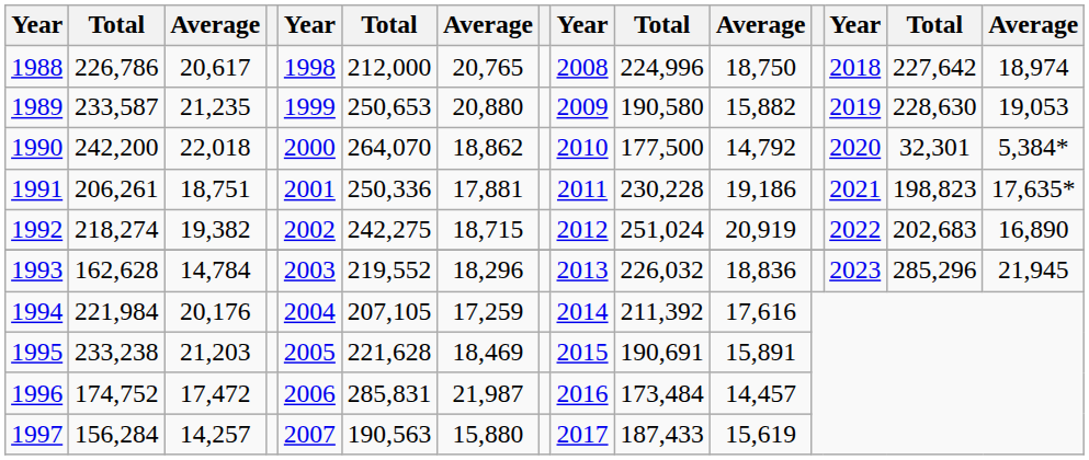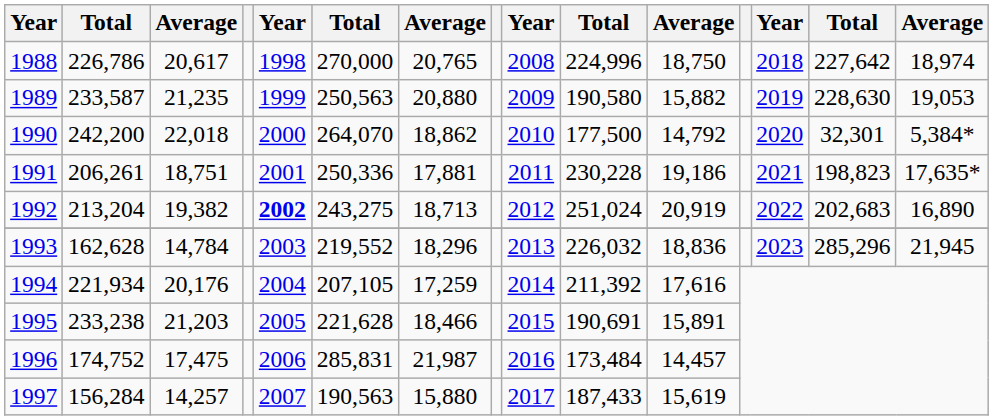 <table class="wikitable" style="text-align: center; font-size:100%">
 <tr>
 <th>Year</th>
 <th>Total</th>
 <th>Average</th>
 <th></th>
 <th>Year</th>
 <th>Total</th>
 <th>Average</th>
 <th></th>
 <th>Year</th>
 <th>Total</th>
 <th>Average</th>
 <th></th>
 <th>Year</th>
 <th>Total</th>
 <th>Average</th>
 </tr>
 <tr>
 <td><a href='#'>1988</a></td>
 <td>226,786</td>
 <td>20,617</td>
 <td></td>
 <td><a href='#'>1998</a></td>
-<td>212,000</td>
+<td>270,000</td>
 <td>20,765</td>
 <td></td>
 <td><a href='#'>2008</a></td>
 <td>224,996</td>
 <td>18,750</td>
 <td></td>
 <td><a href='#'>2018</a></td>
 <td>227,642</td>
 <td>18,974</td>
 </tr>
 <tr>
 <td><a href='#'>1989</a></td>
 <td>233,587</td>
 <td>21,235</td>
 <td></td>
 <td><a href='#'>1999</a></td>
-<td>250,653</td>
+<td>250,563</td>
 <td>20,880</td>
 <td></td>
 <td><a href='#'>2009</a></td>
 <td>190,580</td>
 <td>15,882</td>
 <td></td>
 <td><a href='#'>2019</a></td>
 <td>228,630</td>
 <td>19,053</td>
 </tr>
 <tr>
 <td><a href='#'>1990</a></td>
 <td>242,200</td>
 <td>22,018</td>
 <td></td>
 <td><a href='#'>2000</a></td>
 <td>264,070</td>
 <td>18,862</td>
 <td></td>
 <td><a href='#'>2010</a></td>
 <td>177,500</td>
 <td>14,792</td>
 <td></td>
 <td><a href='#'>2020</a></td>
 <td>32,301</td>
 <td>5,384*</td>
 </tr>
 <tr>
 <td><a href='#'>1991</a></td>
 <td>206,261</td>
 <td>18,751</td>
 <td></td>
 <td><a href='#'>2001</a></td>
 <td>250,336</td>
 <td>17,881</td>
 <td></td>
 <td><a href='#'>2011</a></td>
 <td>230,228</td>
 <td>19,186</td>
 <td></td>
 <td><a href='#'>2021</a></td>
 <td>198,823</td>
 <td>17,635*</td>
 </tr>
 <tr>
 <td><a href='#'>1992</a></td>
-<td>218,274</td>
+<td>213,204</td>
 <td>19,382</td>
 <td></td>
-<td><a href='#'>2002</a></td>
-<td>242,275</td>
-<td>18,715</td>
+<td><strong><a href='#'>2002</a></strong></td>
+<td>243,275</td>
+<td>18,713</td>
 <td></td>
 <td><a href='#'>2012</a></td>
 <td>251,024</td>
 <td>20,919</td>
 <td></td>
 <td><a href='#'>2022</a></td>
 <td>202,683</td>
 <td>16,890</td>
 </tr>
 <tr>
 </tr>
 <tr>
 <td><a href='#'>1993</a></td>
 <td>162,628</td>
 <td>14,784</td>
 <td></td>
 <td><a href='#'>2003</a></td>
 <td>219,552</td>
 <td>18,296</td>
 <td></td>
 <td><a href='#'>2013</a></td>
 <td>226,032</td>
 <td>18,836</td>
 <td></td>
 <td><a href='#'>2023</a></td>
 <td>285,296</td>
 <td>21,945</td>
 </tr>
 <tr>
 <td><a href='#'>1994</a></td>
-<td>221,984</td>
+<td>221,934</td>
 <td>20,176</td>
 <td></td>
 <td><a href='#'>2004</a></td>
 <td>207,105</td>
 <td>17,259</td>
 <td></td>
 <td><a href='#'>2014</a></td>
 <td>211,392</td>
 <td>17,616</td>
 </tr>
 <tr>
 <td><a href='#'>1995</a></td>
 <td>233,238</td>
 <td>21,203</td>
 <td></td>
 <td><a href='#'>2005</a></td>
 <td>221,628</td>
-<td>18,469</td>
+<td>18,466</td>
 <td></td>
 <td><a href='#'>2015</a></td>
 <td>190,691</td>
 <td>15,891</td>
 </tr>
 <tr>
 <td><a href='#'>1996</a></td>
 <td>174,752</td>
-<td>17,472</td>
+<td>17,475</td>
 <td></td>
 <td><a href='#'>2006</a></td>
 <td>285,831</td>
 <td>21,987</td>
 <td></td>
 <td><a href='#'>2016</a></td>
 <td>173,484</td>
 <td>14,457</td>
 </tr>
 <tr>
 <td><a href='#'>1997</a></td>
 <td>156,284</td>
 <td>14,257</td>
 <td></td>
 <td><a href='#'>2007</a></td>
 <td>190,563</td>
 <td>15,880</td>
 <td></td>
 <td><a href='#'>2017</a></td>
 <td>187,433</td>
 <td>15,619</td>
 </tr>
 </table>
